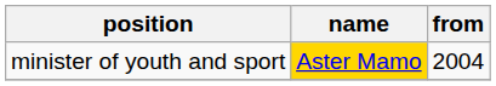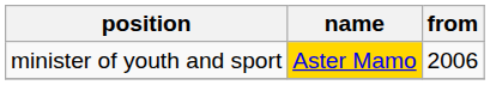 <table class="wikitable" border="1">
 <tr>
 <th>position</th>
 <th>name</th>
 <th>from</th>
 </tr>
 <tr>
 <td>minister of youth and sport</td>
 <td style="background: gold;"><a href='#'>Aster Mamo</a></td>
-<td>2004</td>
+<td>2006</td>
 </tr>
 <tr>
 </tr>
 </table>
